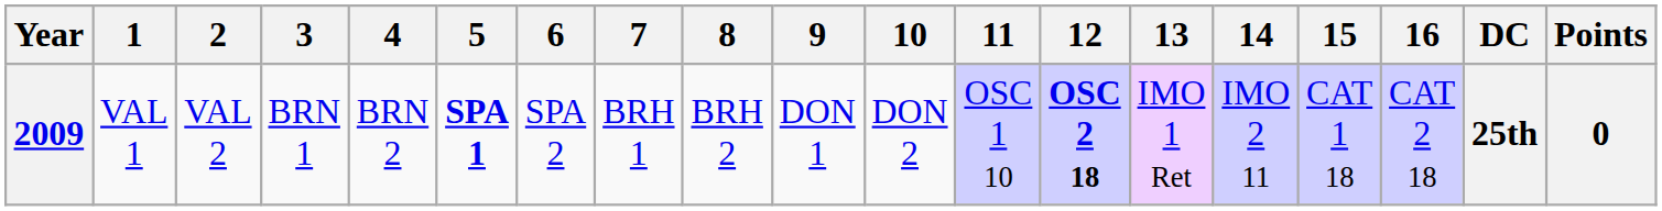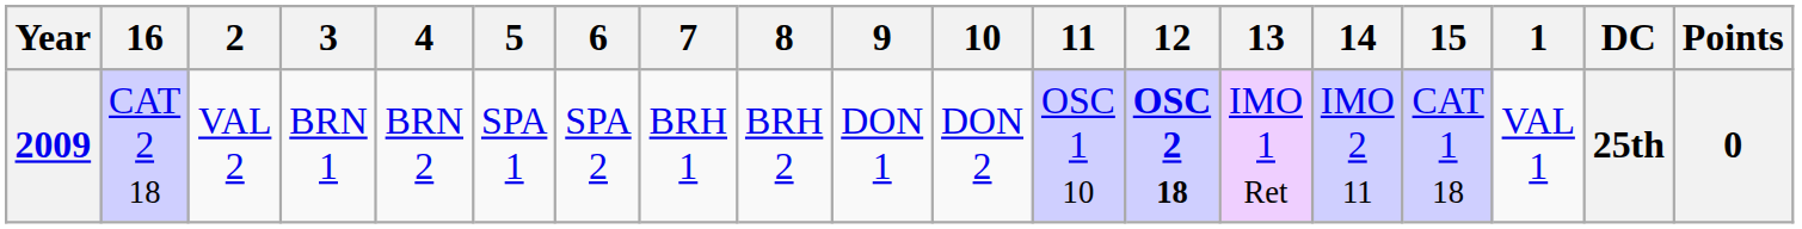 <table class="wikitable" style="text-align:center; font-size:90%">
 <tr>
 <th>Year</th>
-<th>1</th>
+<th>16</th>
 <th>2</th>
 <th>3</th>
 <th>4</th>
 <th>5</th>
 <th>6</th>
 <th>7</th>
 <th>8</th>
 <th>9</th>
 <th>10</th>
 <th>11</th>
 <th>12</th>
 <th>13</th>
 <th>14</th>
 <th>15</th>
-<th>16</th>
+<th>1</th>
 <th>DC</th>
 <th>Points</th>
 </tr>
 <tr>
 <th><a href='#'>2009</a></th>
-<td><a href='#'>VAL<br>1</a><br><small></small></td>
+<td style="background:#CFCFFF;"><a href='#'>CAT<br>2</a><br><small>18</small></td>
 <td><a href='#'>VAL<br>2</a><br><small></small></td>
 <td><a href='#'>BRN<br>1</a><br><small></small></td>
 <td><a href='#'>BRN<br>2</a><br><small></small></td>
-<td><strong><a href='#'>SPA<br>1</a><br><small></small></strong></td>
+<td><a href='#'>SPA<br>1</a><br><small></small></td>
 <td><a href='#'>SPA<br>2</a><br><small></small></td>
 <td><a href='#'>BRH<br>1</a><br><small></small></td>
 <td><a href='#'>BRH<br>2</a><br><small></small></td>
 <td><a href='#'>DON<br>1</a><br><small></small></td>
 <td><a href='#'>DON<br>2</a><br><small></small></td>
 <td style="background:#CFCFFF;"><a href='#'>OSC<br>1</a><br><small>10</small></td>
 <td style="background:#CFCFFF;"><strong><a href='#'>OSC<br>2</a><br><small>18</small></strong></td>
 <td style="background:#EFCFFF;"><a href='#'>IMO<br>1</a><br><small>Ret</small></td>
 <td style="background:#CFCFFF;"><a href='#'>IMO<br>2</a><br><small>11</small></td>
 <td style="background:#CFCFFF;"><a href='#'>CAT<br>1</a><br><small>18</small></td>
-<td style="background:#CFCFFF;"><a href='#'>CAT<br>2</a><br><small>18</small></td>
+<td><a href='#'>VAL<br>1</a><br><small></small></td>
 <th>25th</th>
 <th>0</th>
 </tr>
 </table>
